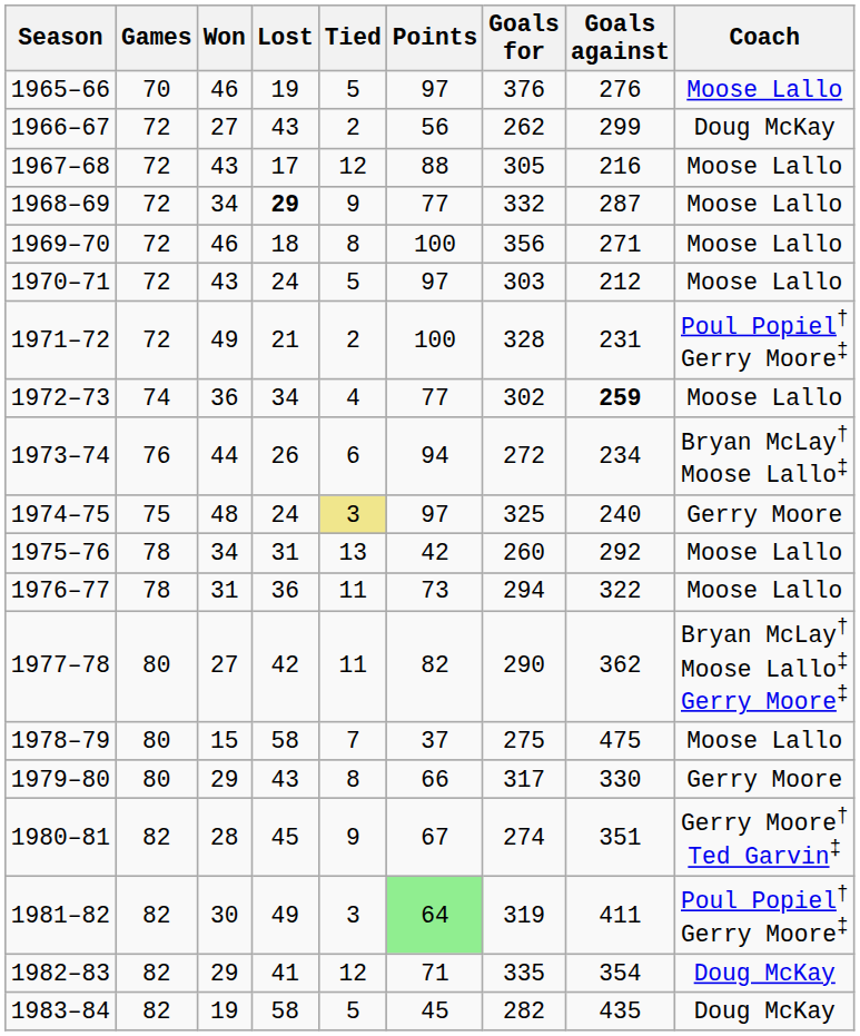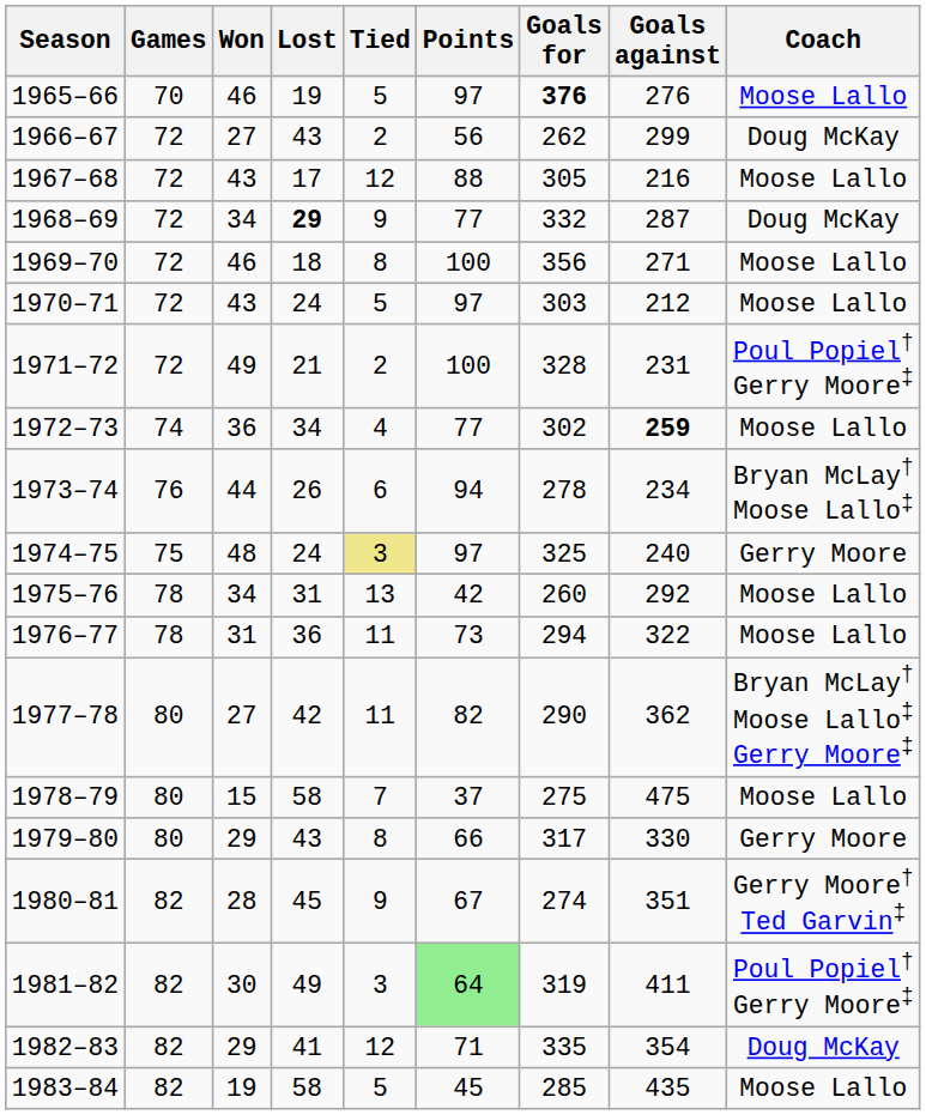 <table class="wikitable" style="text-align:center">
 <tr>
 <th>Season</th>
 <th>Games</th>
 <th>Won</th>
 <th>Lost</th>
 <th>Tied</th>
 <th>Points</th>
 <th>Goals<br>for</th>
 <th>Goals<br>against</th>
 <th>Coach</th>
 </tr>
 <tr>
 <td>1965–66</td>
 <td>70</td>
 <td>46</td>
 <td>19</td>
 <td>5</td>
 <td>97</td>
-<td>376</td>
+<td><strong>376</strong></td>
 <td>276</td>
 <td><a href='#'>Moose Lallo</a></td>
 </tr>
 <tr>
 <td>1966–67</td>
 <td>72</td>
 <td>27</td>
 <td>43</td>
 <td>2</td>
 <td>56</td>
 <td>262</td>
 <td>299</td>
 <td>Doug McKay</td>
 </tr>
 <tr>
 <td>1967–68</td>
 <td>72</td>
 <td>43</td>
 <td>17</td>
 <td>12</td>
 <td>88</td>
 <td>305</td>
 <td>216</td>
 <td>Moose Lallo</td>
 </tr>
 <tr>
 <td>1968–69</td>
 <td>72</td>
 <td>34</td>
 <td><strong>29</strong></td>
 <td>9</td>
 <td>77</td>
 <td>332</td>
 <td>287</td>
-<td>Moose Lallo</td>
+<td>Doug McKay</td>
 </tr>
 <tr>
 <td>1969–70</td>
 <td>72</td>
 <td>46</td>
 <td>18</td>
 <td>8</td>
 <td>100</td>
 <td>356</td>
 <td>271</td>
 <td>Moose Lallo</td>
 </tr>
 <tr>
 <td>1970–71</td>
 <td>72</td>
 <td>43</td>
 <td>24</td>
 <td>5</td>
 <td>97</td>
 <td>303</td>
 <td>212</td>
 <td>Moose Lallo</td>
 </tr>
 <tr>
 <td>1971–72</td>
 <td>72</td>
 <td>49</td>
 <td>21</td>
 <td>2</td>
 <td>100</td>
 <td>328</td>
 <td>231</td>
 <td><a href='#'>Poul Popiel</a><sup>†</sup><br>Gerry Moore<sup>‡</sup></td>
 </tr>
 <tr>
 <td>1972–73</td>
 <td>74</td>
 <td>36</td>
 <td>34</td>
 <td>4</td>
 <td>77</td>
 <td>302</td>
 <td><strong>259</strong></td>
 <td>Moose Lallo</td>
 </tr>
 <tr>
 <td>1973–74</td>
 <td>76</td>
 <td>44</td>
 <td>26</td>
 <td>6</td>
 <td>94</td>
-<td>272</td>
+<td>278</td>
 <td>234</td>
 <td>Bryan McLay<sup>†</sup><br>Moose Lallo<sup>‡</sup></td>
 </tr>
 <tr>
 <td>1974–75</td>
 <td>75</td>
 <td>48</td>
 <td>24</td>
 <td style="background: khaki;">3</td>
 <td>97</td>
 <td>325</td>
 <td>240</td>
 <td>Gerry Moore</td>
 </tr>
 <tr>
 <td>1975–76</td>
 <td>78</td>
 <td>34</td>
 <td>31</td>
 <td>13</td>
 <td>42</td>
 <td>260</td>
 <td>292</td>
 <td>Moose Lallo</td>
 </tr>
 <tr>
 <td>1976–77</td>
 <td>78</td>
 <td>31</td>
 <td>36</td>
 <td>11</td>
 <td>73</td>
 <td>294</td>
 <td>322</td>
 <td>Moose Lallo</td>
 </tr>
 <tr>
 <td>1977–78</td>
 <td>80</td>
 <td>27</td>
 <td>42</td>
 <td>11</td>
 <td>82</td>
 <td>290</td>
 <td>362</td>
 <td>Bryan McLay<sup>†</sup><br>Moose Lallo<sup>‡</sup><br><a href='#'>Gerry Moore</a><sup>‡</sup></td>
 </tr>
 <tr>
 <td>1978–79</td>
 <td>80</td>
 <td>15</td>
 <td>58</td>
 <td>7</td>
 <td>37</td>
 <td>275</td>
 <td>475</td>
 <td>Moose Lallo</td>
 </tr>
 <tr>
 <td>1979–80</td>
 <td>80</td>
 <td>29</td>
 <td>43</td>
 <td>8</td>
 <td>66</td>
 <td>317</td>
 <td>330</td>
 <td>Gerry Moore</td>
 </tr>
 <tr>
 <td>1980–81</td>
 <td>82</td>
 <td>28</td>
 <td>45</td>
 <td>9</td>
 <td>67</td>
 <td>274</td>
 <td>351</td>
 <td>Gerry Moore<sup>†</sup><br><a href='#'>Ted Garvin</a><sup>‡</sup></td>
 </tr>
 <tr>
 <td>1981–82</td>
 <td>82</td>
 <td>30</td>
 <td>49</td>
 <td>3</td>
 <td style="background: lightgreen;">64</td>
 <td>319</td>
 <td>411</td>
 <td><a href='#'>Poul Popiel</a><sup>†</sup><br>Gerry Moore<sup>‡</sup></td>
 </tr>
 <tr>
 <td>1982–83</td>
 <td>82</td>
 <td>29</td>
 <td>41</td>
 <td>12</td>
 <td>71</td>
 <td>335</td>
 <td>354</td>
 <td><a href='#'>Doug McKay</a></td>
 </tr>
 <tr>
 <td>1983–84</td>
 <td>82</td>
 <td>19</td>
 <td>58</td>
 <td>5</td>
 <td>45</td>
-<td>282</td>
+<td>285</td>
 <td>435</td>
-<td>Doug McKay</td>
+<td>Moose Lallo</td>
 </tr>
 </table>
